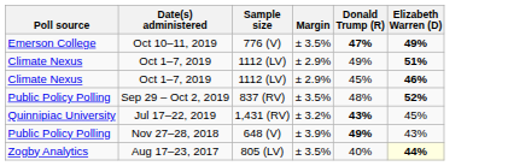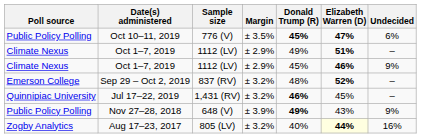 <table class="wikitable" style="font-size:90%;text-align:center;">
 <tr valign=bottom style="font-size:90%;">
 <th>Poll source</th>
 <th>Date(s)<br>administered</th>
 <th>Sample<br>size</th>
 <th>Margin<br></th>
 <th>Donald<br>Trump (R)</th>
 <th>Elizabeth<br>Warren (D)</th>
+<th>Undecided</th>
 </tr>
 <tr>
-<td style="text-align:left;"><a href='#'>Emerson College</a></td>
+<td style="text-align:left;"><a href='#'>Public Policy Polling</a></td>
 <td>Oct 10–11, 2019</td>
 <td>776 (V)</td>
 <td>± 3.5%</td>
+<td><strong>45%</strong></td>
 <td><strong>47%</strong></td>
-<td><strong>49%</strong></td>
+<td>6%</td>
 </tr>
 <tr>
 <td style="text-align:left;"><a href='#'>Climate Nexus</a></td>
 <td>Oct 1–7, 2019</td>
 <td>1112 (LV)</td>
 <td>± 2.9%</td>
 <td>49%</td>
 <td><strong>51%</strong></td>
+<td>–</td>
 </tr>
 <tr>
 <td style="text-align:left;"><a href='#'>Climate Nexus</a></td>
 <td>Oct 1–7, 2019</td>
 <td>1112 (LV)</td>
 <td>± 2.9%</td>
 <td>45%</td>
 <td><strong>46%</strong></td>
+<td>9%</td>
 </tr>
 <tr>
-<td style="text-align:left;"><a href='#'>Public Policy Polling</a></td>
+<td style="text-align:left;"><a href='#'>Emerson College</a></td>
 <td>Sep 29 – Oct 2, 2019</td>
 <td>837 (RV)</td>
-<td>± 3.5%</td>
+<td>± 3.2%</td>
 <td>48%</td>
 <td><strong>52%</strong></td>
+<td>–</td>
 </tr>
 <tr>
 <td style="text-align:left;"><a href='#'>Quinnipiac University</a></td>
 <td>Jul 17–22, 2019</td>
 <td>1,431 (RV)</td>
 <td>± 3.2%</td>
-<td><strong>43%</strong></td>
+<td><strong>46%</strong></td>
 <td>45%</td>
+<td>–</td>
 </tr>
 <tr>
 <td style="text-align:left;"><a href='#'>Public Policy Polling</a></td>
 <td>Nov 27–28, 2018</td>
 <td>648 (V)</td>
 <td>± 3.9%</td>
 <td><strong>49%</strong></td>
 <td>43%</td>
+<td>9%</td>
 </tr>
 <tr>
 <td style="text-align:left;"><a href='#'>Zogby Analytics</a></td>
 <td>Aug 17–23, 2017</td>
 <td>805 (LV)</td>
-<td>± 3.5%</td>
+<td>± 3.2%</td>
 <td>40%</td>
 <td style="background: lightyellow;"><strong>44%</strong></td>
+<td>16%</td>
 </tr>
 </table>
